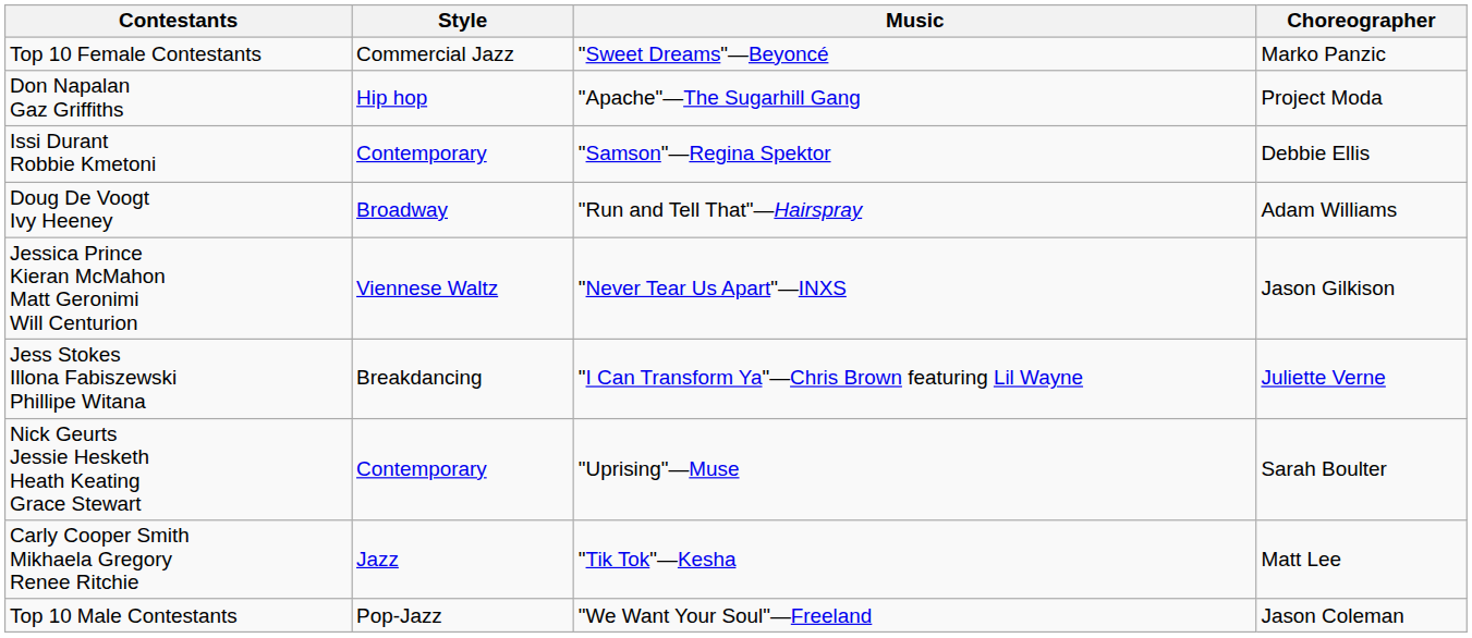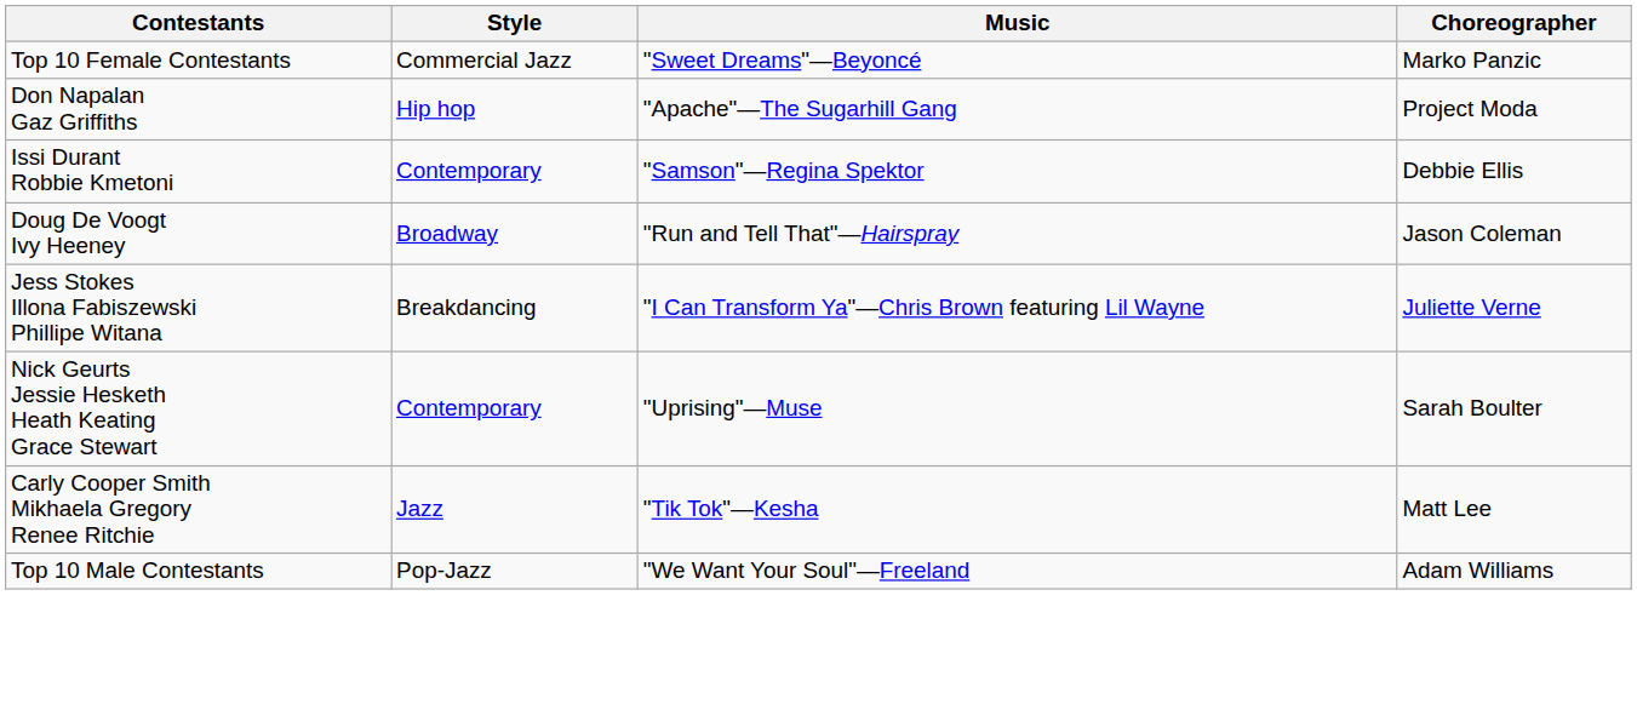 <table class="wikitable" width="90%">
 <tr>
 <th>Contestants</th>
 <th>Style</th>
 <th>Music</th>
 <th>Choreographer</th>
 </tr>
 <tr>
 <td>Top 10 Female Contestants</td>
 <td>Commercial Jazz</td>
 <td>"<a href='#'>Sweet Dreams</a>"—<a href='#'>Beyoncé</a></td>
 <td>Marko Panzic</td>
 </tr>
 <tr>
 <td>Don Napalan <br> Gaz Griffiths</td>
 <td><a href='#'>Hip hop</a></td>
 <td>"Apache"—<a href='#'>The Sugarhill Gang</a></td>
 <td>Project Moda</td>
 </tr>
 <tr>
 <td>Issi Durant <br> Robbie Kmetoni</td>
 <td><a href='#'>Contemporary</a></td>
 <td>"<a href='#'>Samson</a>"—<a href='#'>Regina Spektor</a></td>
 <td>Debbie Ellis</td>
 </tr>
 <tr>
 <td>Doug De Voogt <br> Ivy Heeney</td>
 <td><a href='#'>Broadway</a></td>
 <td>"Run and Tell That"—<em><a href='#'>Hairspray</a></em></td>
-<td>Adam Williams</td>
-</tr>
-<tr>
-<td>Jessica Prince <br> Kieran McMahon <br> Matt Geronimi <br> Will Centurion</td>
-<td><a href='#'>Viennese Waltz</a></td>
-<td>"<a href='#'>Never Tear Us Apart</a>"—<a href='#'>INXS</a></td>
-<td>Jason Gilkison</td>
+<td>Jason Coleman</td>
 </tr>
 <tr>
 <td>Jess Stokes <br> Illona Fabiszewski <br> Phillipe Witana</td>
 <td>Breakdancing</td>
 <td>"<a href='#'>I Can Transform Ya</a>"—<a href='#'>Chris Brown</a> featuring <a href='#'>Lil Wayne</a></td>
 <td><a href='#'>Juliette Verne</a></td>
 </tr>
 <tr>
 <td>Nick Geurts <br> Jessie Hesketh <br> Heath Keating <br> Grace Stewart</td>
 <td><a href='#'>Contemporary</a></td>
 <td>"Uprising"—<a href='#'>Muse</a></td>
 <td>Sarah Boulter</td>
 </tr>
 <tr>
 <td>Carly Cooper Smith <br> Mikhaela Gregory <br> Renee Ritchie</td>
 <td><a href='#'>Jazz</a></td>
 <td>"<a href='#'>Tik Tok</a>"—<a href='#'>Kesha</a></td>
 <td>Matt Lee</td>
 </tr>
 <tr>
 <td>Top 10 Male Contestants</td>
 <td>Pop-Jazz</td>
 <td>"We Want Your Soul"—<a href='#'>Freeland</a></td>
-<td>Jason Coleman</td>
+<td>Adam Williams</td>
 </tr>
 </table>
